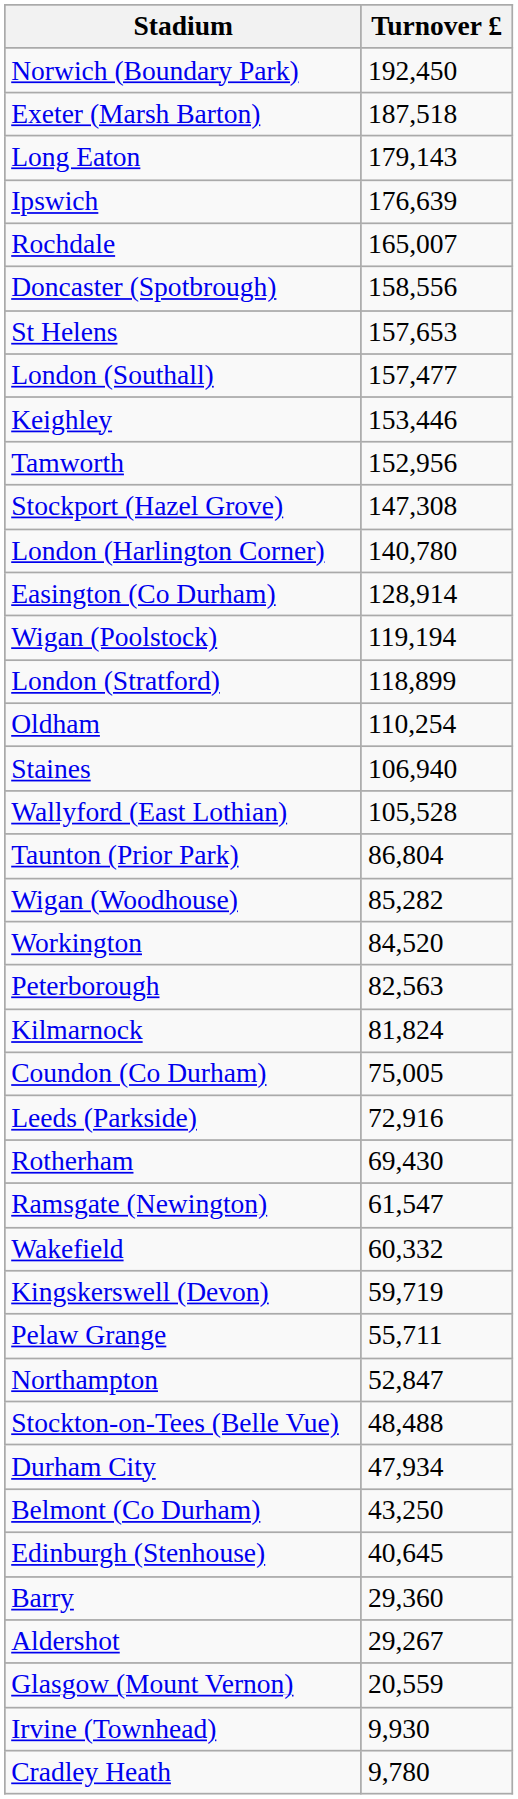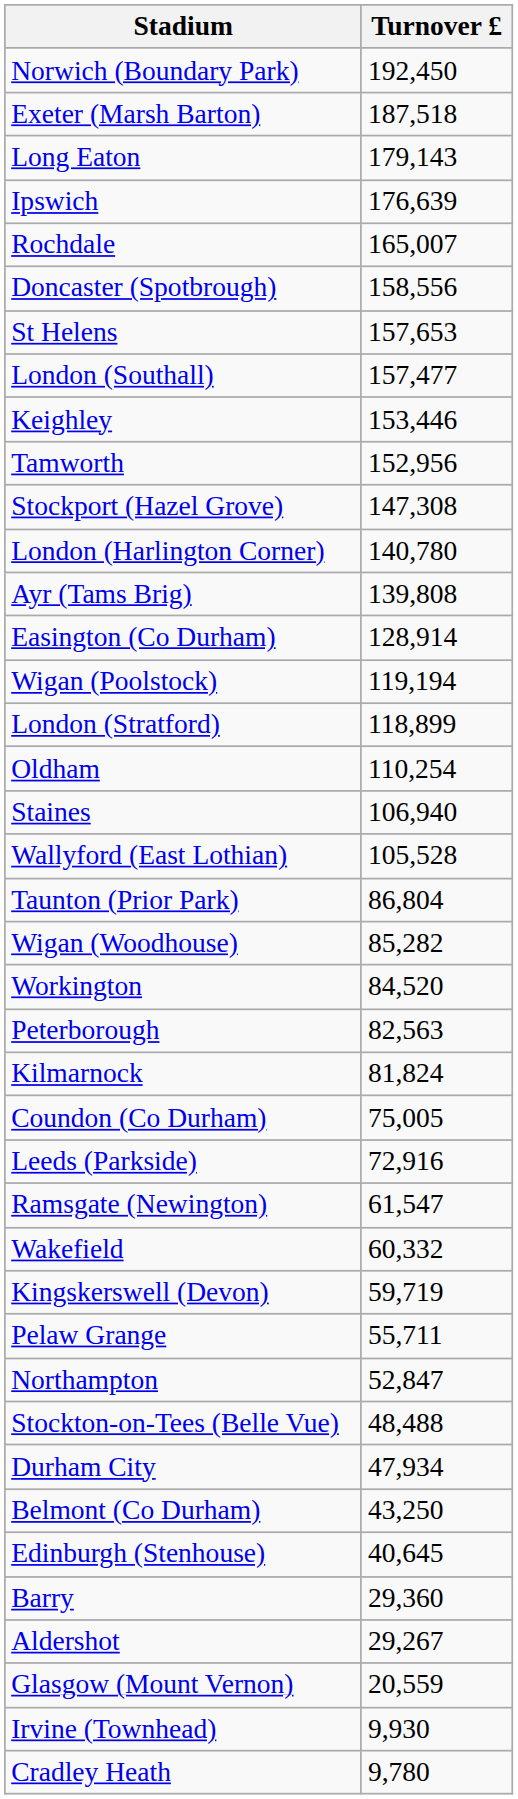 <table class="wikitable">
 <tr>
 <th width=200>Stadium</th>
 <th width=80>Turnover £</th>
 </tr>
 <tr>
 <td><a href='#'>Norwich (Boundary Park)</a></td>
 <td>192,450</td>
 </tr>
 <tr>
 <td><a href='#'>Exeter (Marsh Barton)</a></td>
 <td>187,518</td>
 </tr>
 <tr>
 <td><a href='#'>Long Eaton</a></td>
 <td>179,143</td>
 </tr>
 <tr>
 <td><a href='#'>Ipswich</a></td>
 <td>176,639</td>
 </tr>
 <tr>
 <td><a href='#'>Rochdale</a></td>
 <td>165,007</td>
 </tr>
 <tr>
 <td><a href='#'>Doncaster (Spotbrough)</a></td>
 <td>158,556</td>
 </tr>
 <tr>
 <td><a href='#'>St Helens</a></td>
 <td>157,653</td>
 </tr>
 <tr>
 <td><a href='#'>London (Southall)</a></td>
 <td>157,477</td>
 </tr>
 <tr>
 <td><a href='#'>Keighley</a></td>
 <td>153,446</td>
 </tr>
 <tr>
 <td><a href='#'>Tamworth</a></td>
 <td>152,956</td>
 </tr>
 <tr>
 <td><a href='#'>Stockport (Hazel Grove)</a></td>
 <td>147,308</td>
 </tr>
 <tr>
 <td><a href='#'>London (Harlington Corner)</a></td>
 <td>140,780</td>
 </tr>
 <tr>
+<td><a href='#'>Ayr (Tams Brig)</a></td>
+<td>139,808</td>
+</tr>
+<tr>
 <td><a href='#'>Easington (Co Durham)</a></td>
 <td>128,914</td>
 </tr>
 <tr>
 <td><a href='#'>Wigan (Poolstock)</a></td>
 <td>119,194</td>
 </tr>
 <tr>
 <td><a href='#'>London (Stratford)</a></td>
 <td>118,899</td>
 </tr>
 <tr>
 <td><a href='#'>Oldham</a></td>
 <td>110,254</td>
 </tr>
 <tr>
 <td><a href='#'>Staines</a></td>
 <td>106,940</td>
 </tr>
 <tr>
 <td><a href='#'>Wallyford (East Lothian)</a></td>
 <td>105,528</td>
 </tr>
 <tr>
 <td><a href='#'>Taunton (Prior Park)</a></td>
 <td>86,804</td>
 </tr>
 <tr>
 <td><a href='#'>Wigan (Woodhouse)</a></td>
 <td>85,282</td>
 </tr>
 <tr>
 <td><a href='#'>Workington</a></td>
 <td>84,520</td>
 </tr>
 <tr>
 <td><a href='#'>Peterborough</a></td>
 <td>82,563</td>
 </tr>
 <tr>
 <td><a href='#'>Kilmarnock</a></td>
 <td>81,824</td>
 </tr>
 <tr>
 <td><a href='#'>Coundon (Co Durham)</a></td>
 <td>75,005</td>
 </tr>
 <tr>
 <td><a href='#'>Leeds (Parkside)</a></td>
 <td>72,916</td>
-</tr>
-<tr>
-<td><a href='#'>Rotherham</a></td>
-<td>69,430</td>
 </tr>
 <tr>
 <td><a href='#'>Ramsgate (Newington)</a></td>
 <td>61,547</td>
 </tr>
 <tr>
 <td><a href='#'>Wakefield</a></td>
 <td>60,332</td>
 </tr>
 <tr>
 <td><a href='#'>Kingskerswell (Devon)</a></td>
 <td>59,719</td>
 </tr>
 <tr>
 <td><a href='#'>Pelaw Grange</a></td>
 <td>55,711</td>
 </tr>
 <tr>
 <td><a href='#'>Northampton</a></td>
 <td>52,847</td>
 </tr>
 <tr>
 <td><a href='#'>Stockton-on-Tees (Belle Vue)</a></td>
 <td>48,488</td>
 </tr>
 <tr>
 <td><a href='#'>Durham City</a></td>
 <td>47,934</td>
 </tr>
 <tr>
 <td><a href='#'>Belmont (Co Durham)</a></td>
 <td>43,250</td>
 </tr>
 <tr>
 <td><a href='#'>Edinburgh (Stenhouse)</a></td>
 <td>40,645</td>
 </tr>
 <tr>
 <td><a href='#'>Barry</a></td>
 <td>29,360</td>
 </tr>
 <tr>
 <td><a href='#'>Aldershot</a></td>
 <td>29,267</td>
 </tr>
 <tr>
 <td><a href='#'>Glasgow (Mount Vernon)</a></td>
 <td>20,559</td>
 </tr>
 <tr>
 <td><a href='#'>Irvine (Townhead)</a></td>
 <td>9,930</td>
 </tr>
 <tr>
 <td><a href='#'>Cradley Heath</a></td>
 <td>9,780</td>
 </tr>
 </table>
